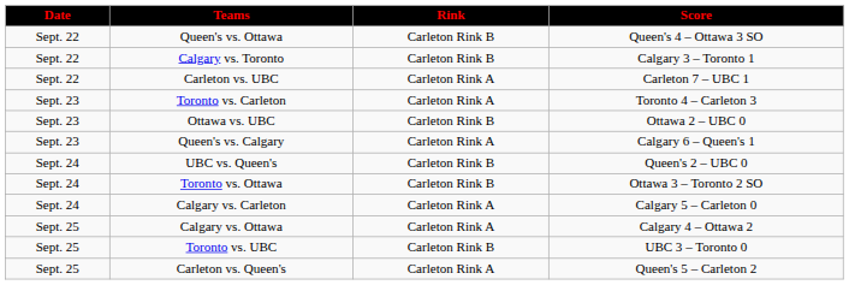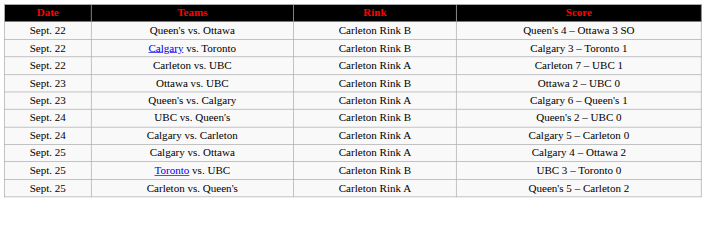 <table class="wikitable" style="width:80%;">
 <tr style="text-align:center; background:black; color:red;">
 <td><strong>Date</strong></td>
 <td><strong>Teams</strong></td>
 <td><strong>Rink</strong></td>
 <td><strong>Score</strong></td>
 </tr>
 <tr style="text-align:center;" bgcolor="">
 <td>Sept. 22</td>
 <td>Queen's vs. Ottawa</td>
 <td>Carleton Rink B</td>
 <td>Queen's 4 – Ottawa 3 SO</td>
 </tr>
 <tr style="text-align:center;" bgcolor="">
 <td>Sept. 22</td>
 <td><a href='#'>Calgary</a> vs. Toronto</td>
 <td>Carleton Rink B</td>
 <td>Calgary 3 – Toronto 1</td>
 </tr>
 <tr style="text-align:center;" bgcolor="">
 <td>Sept. 22</td>
 <td>Carleton vs. UBC</td>
 <td>Carleton Rink A</td>
 <td>Carleton 7 – UBC 1</td>
 </tr>
 <tr style="text-align:center;" bgcolor="">
 <td>Sept. 23</td>
-<td><a href='#'>Toronto</a> vs. Carleton</td>
-<td>Carleton Rink A</td>
-<td>Toronto 4 – Carleton 3</td>
-</tr>
-<tr style="text-align:center;" bgcolor="">
-<td>Sept. 23</td>
 <td>Ottawa vs. UBC</td>
 <td>Carleton Rink B</td>
 <td>Ottawa 2 – UBC 0</td>
 </tr>
 <tr style="text-align:center;" bgcolor="">
 <td>Sept. 23</td>
 <td>Queen's vs. Calgary</td>
 <td>Carleton Rink A</td>
 <td>Calgary 6 – Queen's 1</td>
 </tr>
 <tr style="text-align:center;" bgcolor="">
 <td>Sept. 24</td>
 <td>UBC vs. Queen's</td>
 <td>Carleton Rink B</td>
 <td>Queen's 2 – UBC 0</td>
-</tr>
-<tr style="text-align:center;" bgcolor="">
-<td>Sept. 24</td>
-<td><a href='#'>Toronto</a> vs. Ottawa</td>
-<td>Carleton Rink B</td>
-<td>Ottawa 3 – Toronto 2 SO</td>
 </tr>
 <tr style="text-align:center;" bgcolor="">
 <td>Sept. 24</td>
 <td>Calgary vs. Carleton</td>
 <td>Carleton Rink A</td>
 <td>Calgary 5 – Carleton 0</td>
 </tr>
 <tr style="text-align:center;" bgcolor="">
 <td>Sept. 25</td>
 <td>Calgary vs. Ottawa</td>
 <td>Carleton Rink A</td>
 <td>Calgary 4 – Ottawa 2</td>
 </tr>
 <tr style="text-align:center;" bgcolor="">
 <td>Sept. 25</td>
 <td><a href='#'>Toronto</a> vs. UBC</td>
 <td>Carleton Rink B</td>
 <td>UBC 3 – Toronto 0</td>
 </tr>
 <tr style="text-align:center;" bgcolor="">
 <td>Sept. 25</td>
 <td>Carleton vs. Queen's</td>
 <td>Carleton Rink A</td>
 <td>Queen's 5 – Carleton 2</td>
 </tr>
 </table>
